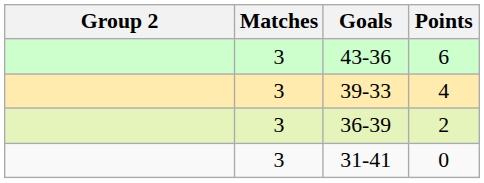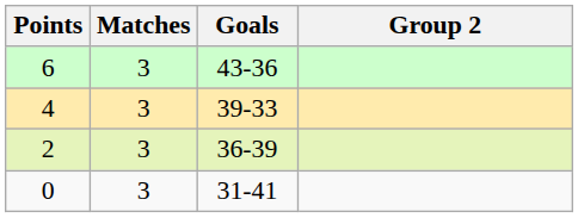 <table class="wikitable" style="text-align:center;" width="350px">
 <tr>
-<th>Group 2</th>
+<th width="45px">Points</th>
 <th width="45px">Matches</th>
 <th width="55px">Goals</th>
-<th width="45px">Points</th>
+<th>Group 2</th>
 </tr>
 <tr bgcolor="#ccffcc">
-<td align="left"></td>
+<td>6</td>
 <td>3</td>
 <td>43-36</td>
-<td>6</td>
+<td align="left"></td>
 </tr>
 <tr bgcolor="#ffebad">
-<td align="left"></td>
+<td>4</td>
 <td>3</td>
 <td>39-33</td>
-<td>4</td>
+<td align="left"></td>
 </tr>
 <tr bgcolor="#e5f4bb">
-<td align="left"></td>
+<td>2</td>
 <td>3</td>
 <td>36-39</td>
-<td>2</td>
+<td align="left"></td>
 </tr>
 <tr>
-<td align="left"></td>
+<td>0</td>
 <td>3</td>
 <td>31-41</td>
-<td>0</td>
+<td align="left"></td>
 </tr>
 </table>
